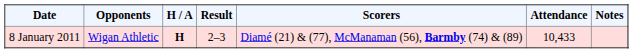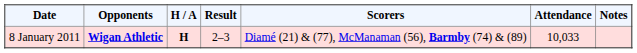 <table border="2" cellpadding="5" style="border-collapse:collapse; text-align:center;">
 <tr bgcolor="#f0f6ff">
 <th>Date</th>
 <th>Opponents</th>
 <th>H / A</th>
 <th>Result</th>
 <th>Scorers</th>
 <th>Attendance</th>
 <th>Notes</th>
 </tr>
 <tr bgcolor=#ffdddd>
 <td>8 January 2011</td>
-<td><a href='#'>Wigan Athletic</a></td>
+<td><strong><a href='#'>Wigan Athletic</a></strong></td>
 <td><strong>H</strong></td>
 <td>2–3</td>
 <td><a href='#'>Diamé</a> (21) & (77), <a href='#'>McManaman</a> (56), <strong><a href='#'>Barmby</a></strong> (74) & (89)</td>
-<td>10,433</td>
+<td>10,033</td>
 <td></td>
 </tr>
 </table>
